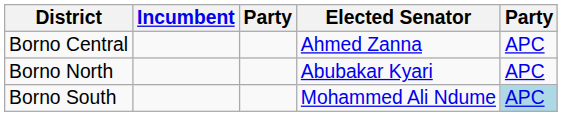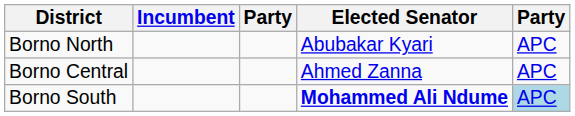 <table class="sortable wikitable" style="font-size:95%;line-height:14px;">
 <tr>
 <th class="unsortable">District</th>
 <th class="unsortable"><a href='#'>Incumbent</a></th>
 <th>Party</th>
 <th class="unsortable">Elected Senator</th>
 <th>Party</th>
 </tr>
 <tr>
+<td>Borno North</td>
+<td></td>
+<td></td>
+<td><a href='#'>Abubakar Kyari</a></td>
+<td><a href='#'>APC</a></td>
+</tr>
+<tr>
 <td>Borno Central</td>
 <td></td>
 <td></td>
 <td><a href='#'>Ahmed Zanna</a></td>
 <td><a href='#'>APC</a></td>
 </tr>
 <tr>
-<td>Borno North</td>
-<td></td>
-<td></td>
-<td><a href='#'>Abubakar Kyari</a></td>
-<td><a href='#'>APC</a></td>
-</tr>
-<tr>
 <td>Borno South</td>
 <td></td>
 <td></td>
-<td><a href='#'>Mohammed Ali Ndume</a></td>
+<td><strong><a href='#'>Mohammed Ali Ndume</a></strong></td>
 <td style="background: lightblue;"><a href='#'>APC</a></td>
 </tr>
 </table>
